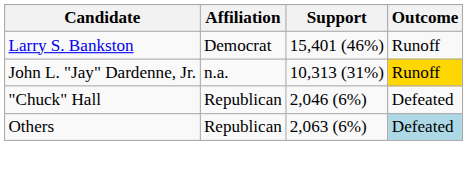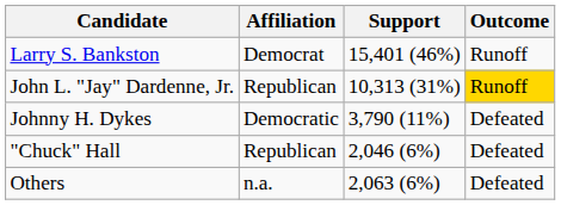 <table class="wikitable">
 <tr>
 <th>Candidate</th>
 <th>Affiliation</th>
 <th>Support</th>
 <th>Outcome</th>
 </tr>
 <tr>
 <td><a href='#'>Larry S. Bankston</a></td>
 <td>Democrat</td>
 <td>15,401 (46%)</td>
 <td>Runoff</td>
 </tr>
 <tr>
 <td>John L. "Jay" Dardenne, Jr.</td>
-<td>n.a.</td>
+<td>Republican</td>
 <td>10,313 (31%)</td>
 <td style="background: gold;">Runoff</td>
+</tr>
+<tr>
+<td>Johnny H. Dykes</td>
+<td>Democratic</td>
+<td>3,790 (11%)</td>
+<td>Defeated</td>
 </tr>
 <tr>
 <td>"Chuck" Hall</td>
 <td>Republican</td>
 <td>2,046 (6%)</td>
 <td>Defeated</td>
 </tr>
 <tr>
 <td>Others</td>
-<td>Republican</td>
+<td>n.a.</td>
 <td>2,063 (6%)</td>
-<td style="background: lightblue;">Defeated</td>
+<td>Defeated</td>
 </tr>
 </table>
